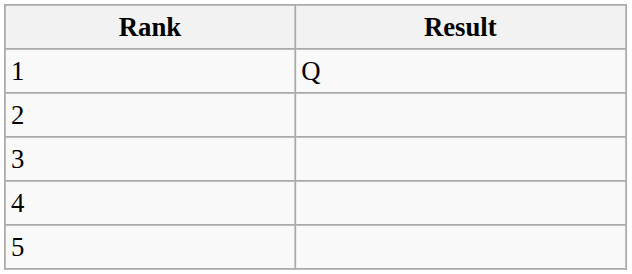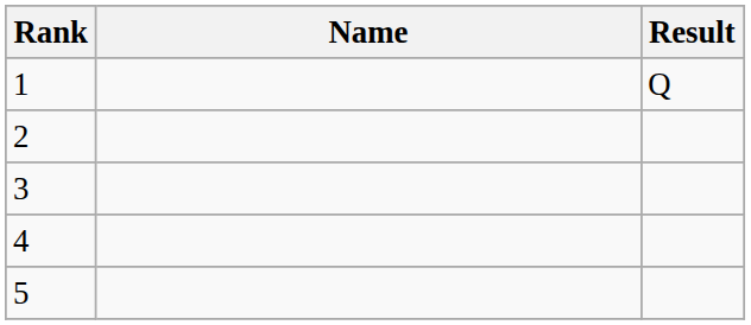 <table class=wikitable style="font-size:95%" width="40%">
 <tr>
 <th width=20>Rank</th>
+<th width=250>Name</th>
 <th width=25>Result</th>
 </tr>
 <tr>
 <td>1</td>
+<td></td>
 <td>Q</td>
 </tr>
 <tr>
 <td>2</td>
 <td></td>
+<td></td>
 </tr>
 <tr>
 <td>3</td>
+<td></td>
 <td></td>
 </tr>
 <tr>
 <td>4</td>
 <td></td>
+<td></td>
 </tr>
 <tr>
 <td>5</td>
 <td></td>
+<td></td>
 </tr>
 </table>
